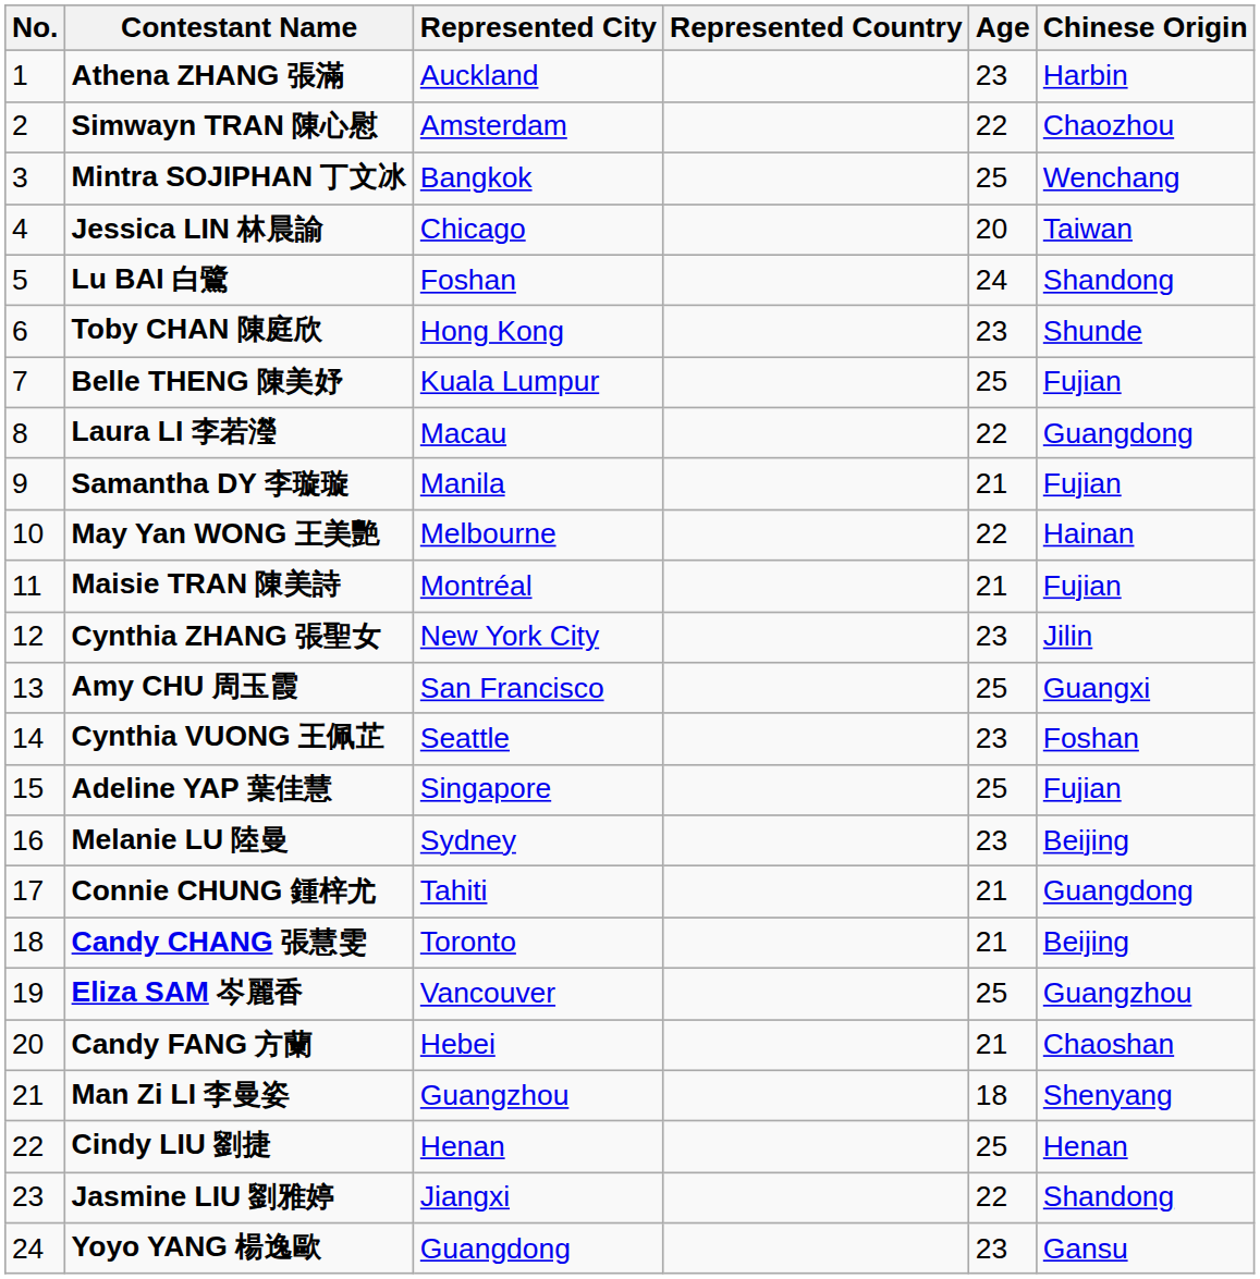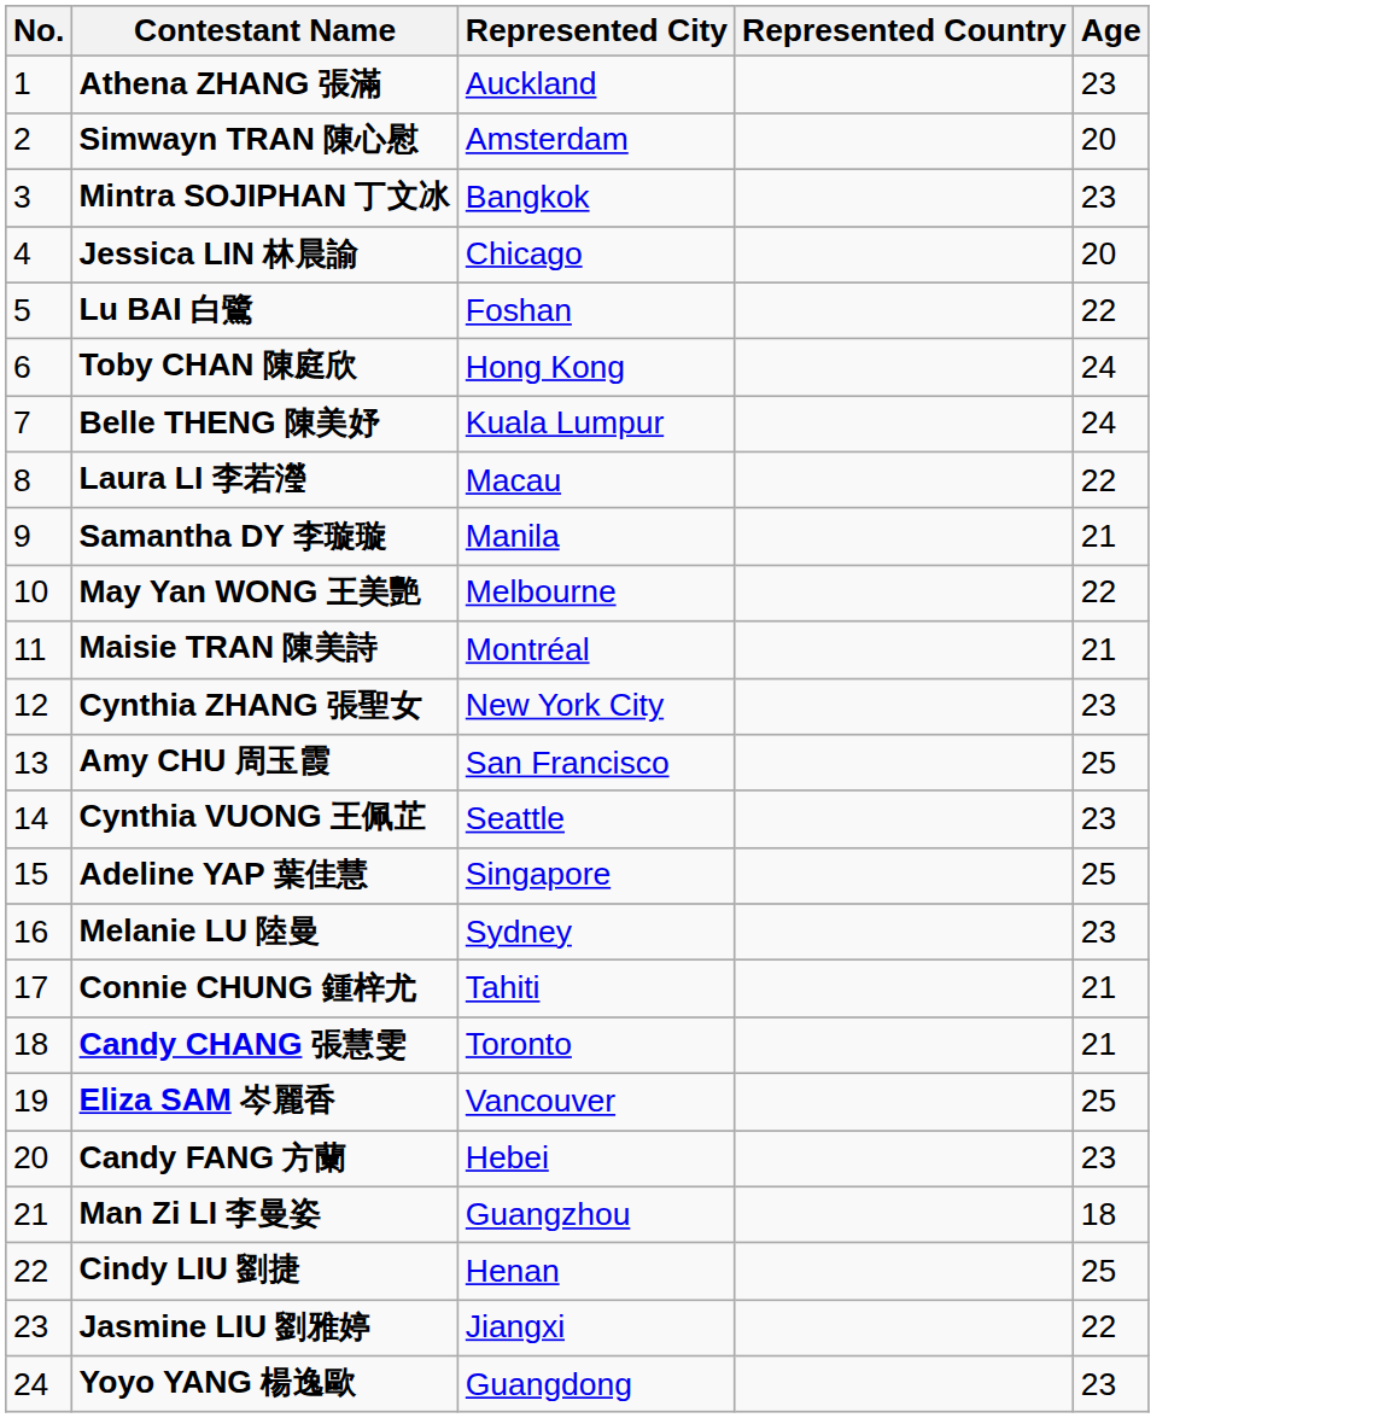 <table class="sortable wikitable">
 <tr>
 <th>No.</th>
 <th>Contestant Name</th>
 <th>Represented City</th>
 <th>Represented Country</th>
 <th>Age</th>
-<th>Chinese Origin</th>
 </tr>
 <tr>
 <td>1</td>
 <td><strong>Athena ZHANG 張滿</strong></td>
 <td><a href='#'>Auckland</a></td>
 <td></td>
 <td>23</td>
-<td><a href='#'>Harbin</a></td>
 </tr>
 <tr>
 <td>2</td>
 <td><strong>Simwayn TRAN 陳心慰</strong></td>
 <td><a href='#'>Amsterdam</a></td>
 <td></td>
-<td>22</td>
-<td><a href='#'>Chaozhou</a></td>
+<td>20</td>
 </tr>
 <tr>
 <td>3</td>
 <td><strong>Mintra SOJIPHAN 丁文冰</strong></td>
 <td><a href='#'>Bangkok</a></td>
 <td></td>
-<td>25</td>
-<td><a href='#'>Wenchang</a></td>
+<td>23</td>
 </tr>
 <tr>
 <td>4</td>
 <td><strong>Jessica LIN 林晨諭</strong></td>
 <td><a href='#'>Chicago</a></td>
 <td></td>
 <td>20</td>
-<td><a href='#'>Taiwan</a></td>
 </tr>
 <tr>
 <td>5</td>
 <td><strong>Lu BAI 白鷺</strong></td>
 <td><a href='#'>Foshan</a></td>
 <td></td>
-<td>24</td>
-<td><a href='#'>Shandong</a></td>
+<td>22</td>
 </tr>
 <tr>
 <td>6</td>
 <td><strong>Toby CHAN 陳庭欣</strong></td>
 <td><a href='#'>Hong Kong</a></td>
 <td></td>
-<td>23</td>
-<td><a href='#'>Shunde</a></td>
+<td>24</td>
 </tr>
 <tr>
 <td>7</td>
 <td><strong>Belle THENG 陳美妤</strong></td>
 <td><a href='#'>Kuala Lumpur</a></td>
 <td></td>
-<td>25</td>
-<td><a href='#'>Fujian</a></td>
+<td>24</td>
 </tr>
 <tr>
 <td>8</td>
 <td><strong>Laura LI 李若瀅</strong></td>
 <td><a href='#'>Macau</a></td>
 <td></td>
 <td>22</td>
-<td><a href='#'>Guangdong</a></td>
 </tr>
 <tr>
 <td>9</td>
 <td><strong>Samantha DY 李璇璇</strong></td>
 <td><a href='#'>Manila</a></td>
 <td></td>
 <td>21</td>
-<td><a href='#'>Fujian</a></td>
 </tr>
 <tr>
 <td>10</td>
 <td><strong>May Yan WONG 王美艷</strong></td>
 <td><a href='#'>Melbourne</a></td>
 <td></td>
 <td>22</td>
-<td><a href='#'>Hainan</a></td>
 </tr>
 <tr>
 <td>11</td>
 <td><strong>Maisie TRAN 陳美詩</strong></td>
 <td><a href='#'>Montréal</a></td>
 <td></td>
 <td>21</td>
-<td><a href='#'>Fujian</a></td>
 </tr>
 <tr>
 <td>12</td>
 <td><strong>Cynthia ZHANG 張聖女</strong></td>
 <td><a href='#'>New York City</a></td>
 <td></td>
 <td>23</td>
-<td><a href='#'>Jilin</a></td>
 </tr>
 <tr>
 <td>13</td>
 <td><strong>Amy CHU 周玉霞</strong></td>
 <td><a href='#'>San Francisco</a></td>
 <td></td>
 <td>25</td>
-<td><a href='#'>Guangxi</a></td>
 </tr>
 <tr>
 <td>14</td>
 <td><strong>Cynthia VUONG 王佩芷</strong></td>
 <td><a href='#'>Seattle</a></td>
 <td></td>
 <td>23</td>
-<td><a href='#'>Foshan</a></td>
 </tr>
 <tr>
 <td>15</td>
 <td><strong>Adeline YAP 葉佳慧</strong></td>
 <td><a href='#'>Singapore</a></td>
 <td></td>
 <td>25</td>
-<td><a href='#'>Fujian</a></td>
 </tr>
 <tr>
 <td>16</td>
 <td><strong>Melanie LU 陸曼</strong></td>
 <td><a href='#'>Sydney</a></td>
 <td></td>
 <td>23</td>
-<td><a href='#'>Beijing</a></td>
 </tr>
 <tr>
 <td>17</td>
 <td><strong>Connie CHUNG 鍾梓尤</strong></td>
 <td><a href='#'>Tahiti</a></td>
 <td></td>
 <td>21</td>
-<td><a href='#'>Guangdong</a></td>
 </tr>
 <tr>
 <td>18</td>
 <td><strong><a href='#'>Candy CHANG</a> 張慧雯</strong></td>
 <td><a href='#'>Toronto</a></td>
 <td></td>
 <td>21</td>
-<td><a href='#'>Beijing</a></td>
 </tr>
 <tr>
 <td>19</td>
 <td><strong><a href='#'>Eliza SAM</a> 岑麗香</strong></td>
 <td><a href='#'>Vancouver</a></td>
 <td></td>
 <td>25</td>
-<td><a href='#'>Guangzhou</a></td>
 </tr>
 <tr>
 <td>20</td>
 <td><strong>Candy FANG 方蘭</strong></td>
 <td><a href='#'>Hebei</a></td>
 <td></td>
-<td>21</td>
-<td><a href='#'>Chaoshan</a></td>
+<td>23</td>
 </tr>
 <tr>
 <td>21</td>
 <td><strong>Man Zi LI 李曼姿</strong></td>
 <td><a href='#'>Guangzhou</a></td>
 <td></td>
 <td>18</td>
-<td><a href='#'>Shenyang</a></td>
 </tr>
 <tr>
 <td>22</td>
 <td><strong>Cindy LIU 劉捷</strong></td>
 <td><a href='#'>Henan</a></td>
 <td></td>
 <td>25</td>
-<td><a href='#'>Henan</a></td>
 </tr>
 <tr>
 <td>23</td>
 <td><strong>Jasmine LIU 劉雅婷</strong></td>
 <td><a href='#'>Jiangxi</a></td>
 <td></td>
 <td>22</td>
-<td><a href='#'>Shandong</a></td>
 </tr>
 <tr>
 <td>24</td>
 <td><strong>Yoyo YANG 楊逸歐</strong></td>
 <td><a href='#'>Guangdong</a></td>
 <td></td>
 <td>23</td>
-<td><a href='#'>Gansu</a></td>
 </tr>
 </table>
